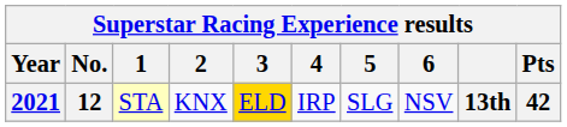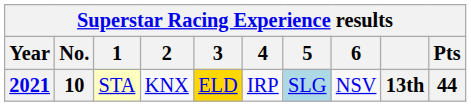 <table class="wikitable" style="text-align:center">
 <tr>
 <th colspan=10><a href='#'>Superstar Racing Experience</a> results</th>
 </tr>
 <tr>
 <th>Year</th>
 <th>No.</th>
 <th>1</th>
 <th>2</th>
 <th>3</th>
 <th>4</th>
 <th>5</th>
 <th>6</th>
 <th></th>
 <th>Pts</th>
 </tr>
 <tr>
 <th><a href='#'>2021</a></th>
-<th>12</th>
+<th>10</th>
 <td style="background:#FFFFBF;"><a href='#'>STA</a><br></td>
 <td><a href='#'>KNX</a></td>
 <td style="background: gold;"><a href='#'>ELD</a></td>
 <td><a href='#'>IRP</a></td>
-<td><a href='#'>SLG</a></td>
+<td style="background: lightblue;"><a href='#'>SLG</a></td>
 <td><a href='#'>NSV</a></td>
 <th>13th</th>
-<th>42</th>
+<th>44</th>
 </tr>
 </table>
